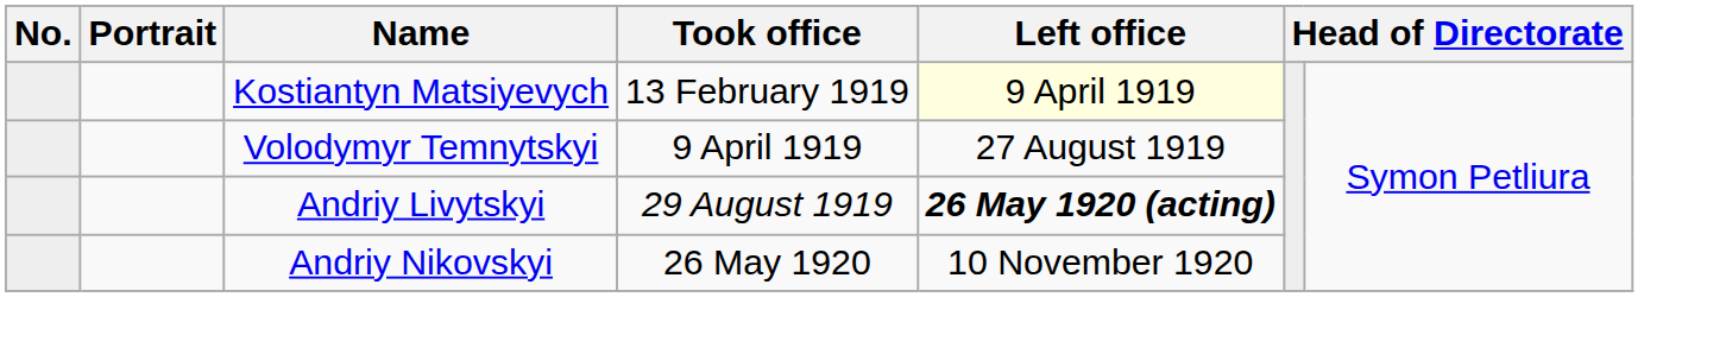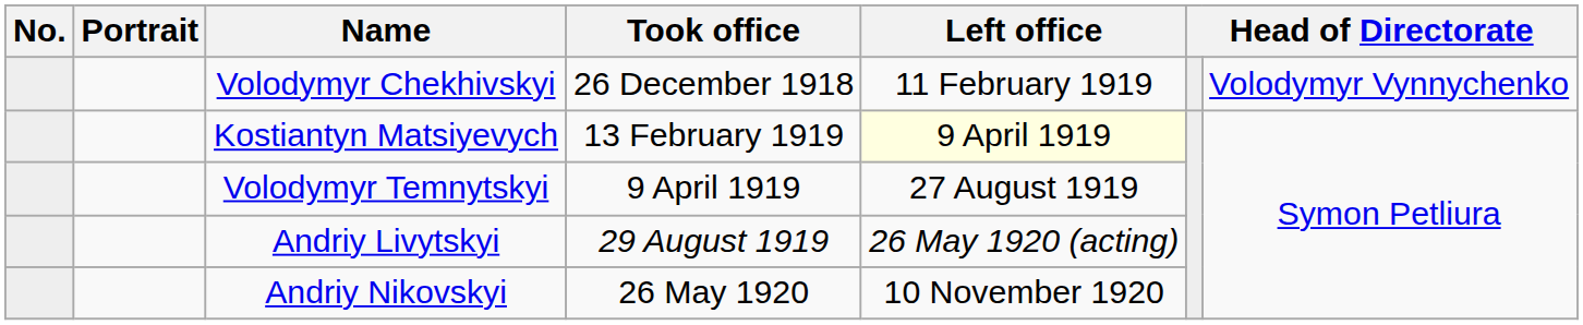 <table class="wikitable" style="text-align:center; font-size:100%;">
 <tr>
 <th>No.</th>
 <th>Portrait</th>
 <th>Name</th>
 <th>Took office</th>
 <th>Left office</th>
 <th colspan="2">Head of <a href='#'>Directorate</a></th>
+</tr>
+<tr>
+<th style="background: #EEEEEE;"></th>
+<td></td>
+<td><a href='#'>Volodymyr Chekhivskyi</a></td>
+<td>26 December 1918</td>
+<td>11 February 1919</td>
+<td rowspan=1 style="background:#EEEEEE;"></td>
+<td rowspan=1><a href='#'>Volodymyr Vynnychenko</a></td>
 </tr>
 <tr>
 <th style="background: #EEEEEE;"></th>
 <td></td>
 <td><a href='#'>Kostiantyn Matsiyevych</a></td>
 <td>13 February 1919</td>
 <td style="background: lightyellow;">9 April 1919</td>
 <td rowspan=5 style="background:#EEEEEE;"></td>
 <td rowspan=5><a href='#'>Symon Petliura</a></td>
 </tr>
 <tr>
 <th style="background: #EEEEEE;"></th>
 <td></td>
 <td><a href='#'>Volodymyr Temnytskyi</a></td>
 <td>9 April 1919</td>
 <td>27 August 1919</td>
 </tr>
 <tr>
 <th style="background: #EEEEEE;"></th>
 <td></td>
 <td><a href='#'>Andriy Livytskyi</a></td>
 <td><em>29 August 1919</em></td>
-<td><strong><em>26 May 1920 (acting)</em></strong></td>
+<td><em>26 May 1920 (acting)</em></td>
 </tr>
 <tr>
 <th style="background: #EEEEEE;"></th>
 <td></td>
 <td><a href='#'>Andriy Nikovskyi</a></td>
 <td>26 May 1920</td>
 <td>10 November 1920</td>
 </tr>
 </table>
